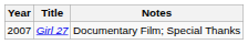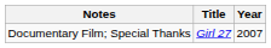 <table class="wikitable sortable">
 <tr>
+<th class="unsortable">Notes</th>
+<th>Title</th>
 <th>Year</th>
-<th>Title</th>
-<th class="unsortable">Notes</th>
 </tr>
 <tr>
+<td>Documentary Film; Special Thanks</td>
+<td><em><a href='#'>Girl 27</a></em></td>
 <td>2007</td>
-<td><em><a href='#'>Girl 27</a></em></td>
-<td>Documentary Film; Special Thanks</td>
 </tr>
 </table>
